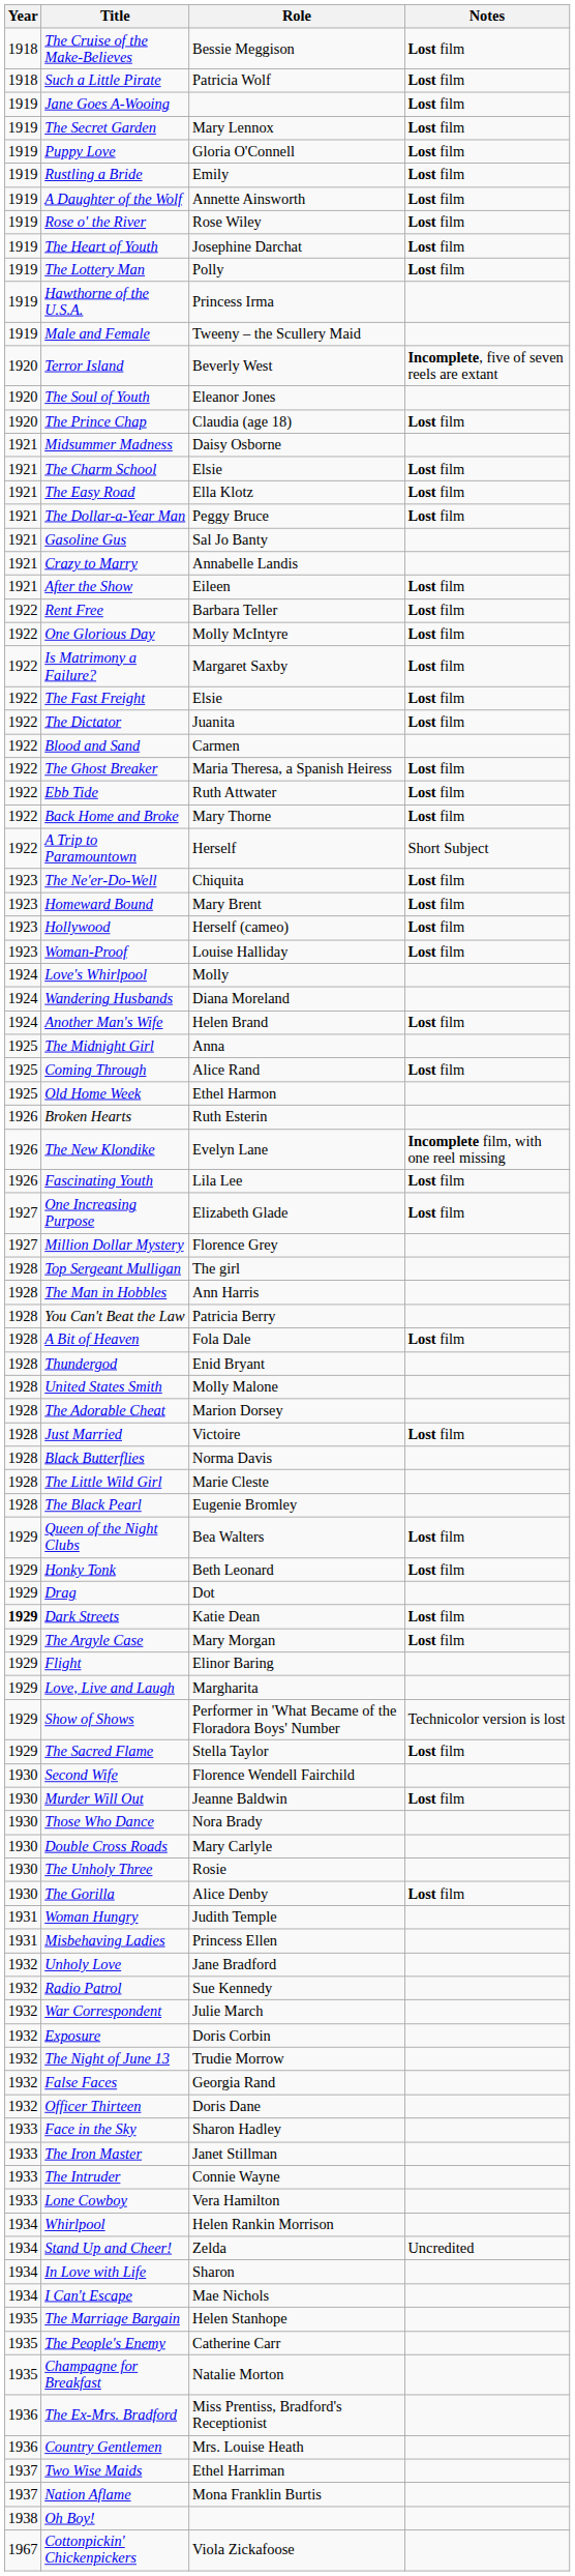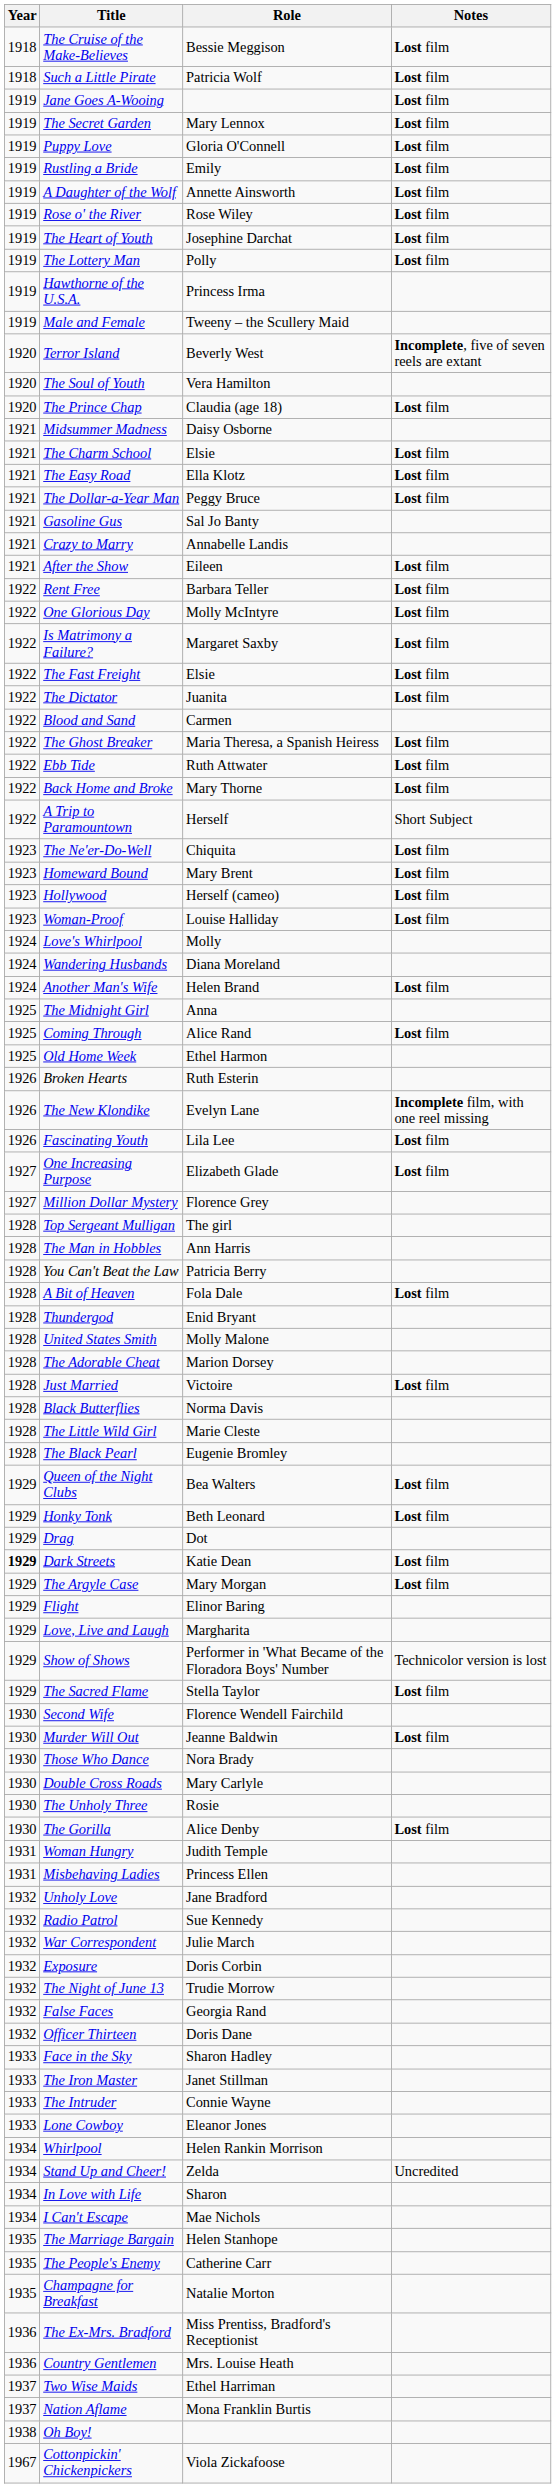 <table class="wikitable sortable">
 <tr>
 <th>Year</th>
 <th>Title</th>
 <th>Role</th>
 <th class="unsortable">Notes</th>
 </tr>
 <tr>
 <td>1918</td>
 <td><em><a href='#'>The Cruise of the Make-Believes</a></em></td>
 <td>Bessie Meggison</td>
 <td><strong>Lost</strong> film</td>
 </tr>
 <tr>
 <td>1918</td>
 <td><em><a href='#'>Such a Little Pirate</a></em></td>
 <td>Patricia Wolf</td>
 <td><strong>Lost</strong> film</td>
 </tr>
 <tr>
 <td>1919</td>
 <td><em><a href='#'>Jane Goes A-Wooing</a></em></td>
 <td></td>
 <td><strong>Lost</strong> film</td>
 </tr>
 <tr>
 <td>1919</td>
 <td><em><a href='#'>The Secret Garden</a></em></td>
 <td>Mary Lennox</td>
 <td><strong>Lost</strong> film</td>
 </tr>
 <tr>
 <td>1919</td>
 <td><em><a href='#'>Puppy Love</a></em></td>
 <td>Gloria O'Connell</td>
 <td><strong>Lost</strong> film</td>
 </tr>
 <tr>
 <td>1919</td>
 <td><em><a href='#'>Rustling a Bride</a></em></td>
 <td>Emily</td>
 <td><strong>Lost</strong> film</td>
 </tr>
 <tr>
 <td>1919</td>
 <td><em><a href='#'>A Daughter of the Wolf</a></em></td>
 <td>Annette Ainsworth</td>
 <td><strong>Lost</strong> film</td>
 </tr>
 <tr>
 <td>1919</td>
 <td><em><a href='#'>Rose o' the River</a></em></td>
 <td>Rose Wiley</td>
 <td><strong>Lost</strong> film</td>
 </tr>
 <tr>
 <td>1919</td>
 <td><em><a href='#'>The Heart of Youth</a></em></td>
 <td>Josephine Darchat</td>
 <td><strong>Lost</strong> film</td>
 </tr>
 <tr>
 <td>1919</td>
 <td><em><a href='#'>The Lottery Man</a></em></td>
 <td>Polly</td>
 <td><strong>Lost</strong> film</td>
 </tr>
 <tr>
 <td>1919</td>
 <td><em><a href='#'>Hawthorne of the U.S.A.</a></em></td>
 <td>Princess Irma</td>
 <td></td>
 </tr>
 <tr>
 <td>1919</td>
 <td><em><a href='#'>Male and Female</a></em></td>
 <td>Tweeny – the Scullery Maid</td>
 <td></td>
 </tr>
 <tr>
 <td>1920</td>
 <td><em><a href='#'>Terror Island</a></em></td>
 <td>Beverly West</td>
 <td><strong>Incomplete</strong>, five of seven reels are extant</td>
 </tr>
 <tr>
 <td>1920</td>
 <td><em><a href='#'>The Soul of Youth</a></em></td>
-<td>Eleanor Jones</td>
+<td>Vera Hamilton</td>
 <td></td>
 </tr>
 <tr>
 <td>1920</td>
 <td><em><a href='#'>The Prince Chap</a></em></td>
 <td>Claudia (age 18)</td>
 <td><strong>Lost</strong> film</td>
 </tr>
 <tr>
 <td>1921</td>
 <td><em><a href='#'>Midsummer Madness</a></em></td>
 <td>Daisy Osborne</td>
 <td></td>
 </tr>
 <tr>
 <td>1921</td>
 <td><em><a href='#'>The Charm School</a></em></td>
 <td>Elsie</td>
 <td><strong>Lost</strong> film</td>
 </tr>
 <tr>
 <td>1921</td>
 <td><em><a href='#'>The Easy Road</a></em></td>
 <td>Ella Klotz</td>
 <td><strong>Lost</strong> film</td>
 </tr>
 <tr>
 <td>1921</td>
 <td><em><a href='#'>The Dollar-a-Year Man</a></em></td>
 <td>Peggy Bruce</td>
 <td><strong>Lost</strong> film</td>
 </tr>
 <tr>
 <td>1921</td>
 <td><em><a href='#'>Gasoline Gus</a></em></td>
 <td>Sal Jo Banty</td>
 <td></td>
 </tr>
 <tr>
 <td>1921</td>
 <td><em><a href='#'>Crazy to Marry</a></em></td>
 <td>Annabelle Landis</td>
 <td></td>
 </tr>
 <tr>
 <td>1921</td>
 <td><em><a href='#'>After the Show</a></em></td>
 <td>Eileen</td>
 <td><strong>Lost</strong> film</td>
 </tr>
 <tr>
 <td>1922</td>
 <td><em><a href='#'>Rent Free</a></em></td>
 <td>Barbara Teller</td>
 <td><strong>Lost</strong> film</td>
 </tr>
 <tr>
 <td>1922</td>
 <td><em><a href='#'>One Glorious Day</a></em></td>
 <td>Molly McIntyre</td>
 <td><strong>Lost</strong> film</td>
 </tr>
 <tr>
 <td>1922</td>
 <td><em><a href='#'>Is Matrimony a Failure?</a></em></td>
 <td>Margaret Saxby</td>
 <td><strong>Lost</strong> film</td>
 </tr>
 <tr>
 <td>1922</td>
 <td><em><a href='#'>The Fast Freight</a></em></td>
 <td>Elsie</td>
 <td><strong>Lost</strong> film</td>
 </tr>
 <tr>
 <td>1922</td>
 <td><em><a href='#'>The Dictator</a></em></td>
 <td>Juanita</td>
 <td><strong>Lost</strong> film</td>
 </tr>
 <tr>
 <td>1922</td>
 <td><em><a href='#'>Blood and Sand</a></em></td>
 <td>Carmen</td>
 <td></td>
 </tr>
 <tr>
 <td>1922</td>
 <td><em><a href='#'>The Ghost Breaker</a></em></td>
 <td>Maria Theresa, a Spanish Heiress</td>
 <td><strong>Lost</strong> film</td>
 </tr>
 <tr>
 <td>1922</td>
 <td><em><a href='#'>Ebb Tide</a></em></td>
 <td>Ruth Attwater</td>
 <td><strong>Lost</strong> film</td>
 </tr>
 <tr>
 <td>1922</td>
 <td><em><a href='#'>Back Home and Broke</a></em></td>
 <td>Mary Thorne</td>
 <td><strong>Lost</strong> film</td>
 </tr>
 <tr>
 <td>1922</td>
 <td><em><a href='#'>A Trip to Paramountown</a></em></td>
 <td>Herself</td>
 <td>Short Subject</td>
 </tr>
 <tr>
 <td>1923</td>
 <td><em><a href='#'>The Ne'er-Do-Well</a></em></td>
 <td>Chiquita</td>
 <td><strong>Lost</strong> film</td>
 </tr>
 <tr>
 <td>1923</td>
 <td><em><a href='#'>Homeward Bound</a></em></td>
 <td>Mary Brent</td>
 <td><strong>Lost</strong> film</td>
 </tr>
 <tr>
 <td>1923</td>
 <td><em><a href='#'>Hollywood</a></em></td>
 <td>Herself (cameo)</td>
 <td><strong>Lost</strong> film</td>
 </tr>
 <tr>
 <td>1923</td>
 <td><em><a href='#'>Woman-Proof</a></em></td>
 <td>Louise Halliday</td>
 <td><strong>Lost</strong> film</td>
 </tr>
 <tr>
 <td>1924</td>
 <td><em><a href='#'>Love's Whirlpool</a></em></td>
 <td>Molly</td>
 </tr>
 <tr>
 <td>1924</td>
 <td><em><a href='#'>Wandering Husbands</a></em></td>
 <td>Diana Moreland</td>
 <td></td>
 </tr>
 <tr>
 <td>1924</td>
 <td><em><a href='#'>Another Man's Wife</a></em></td>
 <td>Helen Brand</td>
 <td><strong>Lost</strong> film</td>
 </tr>
 <tr>
 <td>1925</td>
 <td><em><a href='#'>The Midnight Girl</a></em></td>
 <td>Anna</td>
 <td></td>
 </tr>
 <tr>
 <td>1925</td>
 <td><em><a href='#'>Coming Through</a></em></td>
 <td>Alice Rand</td>
 <td><strong>Lost</strong> film</td>
 </tr>
 <tr>
 <td>1925</td>
 <td><em><a href='#'>Old Home Week</a></em></td>
 <td>Ethel Harmon</td>
 <td></td>
 </tr>
 <tr>
 <td>1926</td>
 <td><em>Broken Hearts</em></td>
 <td>Ruth Esterin</td>
 <td></td>
 </tr>
 <tr>
 <td>1926</td>
 <td><em><a href='#'>The New Klondike</a></em></td>
 <td>Evelyn Lane</td>
 <td><strong>Incomplete</strong> film, with one reel missing</td>
 </tr>
 <tr>
 <td>1926</td>
 <td><em><a href='#'>Fascinating Youth</a></em></td>
 <td>Lila Lee</td>
 <td><strong>Lost</strong> film</td>
 </tr>
 <tr>
 <td>1927</td>
 <td><em><a href='#'>One Increasing Purpose</a></em></td>
 <td>Elizabeth Glade</td>
 <td><strong>Lost</strong> film</td>
 </tr>
 <tr>
 <td>1927</td>
 <td><em><a href='#'>Million Dollar Mystery</a></em></td>
 <td>Florence Grey</td>
 <td></td>
 </tr>
 <tr>
 <td>1928</td>
 <td><em><a href='#'>Top Sergeant Mulligan</a></em></td>
 <td>The girl</td>
 <td></td>
 </tr>
 <tr>
 <td>1928</td>
 <td><em><a href='#'>The Man in Hobbles</a></em></td>
 <td>Ann Harris</td>
 <td></td>
 </tr>
 <tr>
 <td>1928</td>
 <td><em>You Can't Beat the Law</em></td>
 <td>Patricia Berry</td>
 <td></td>
 </tr>
 <tr>
 <td>1928</td>
 <td><em><a href='#'>A Bit of Heaven</a></em></td>
 <td>Fola Dale</td>
 <td><strong>Lost</strong> film</td>
 </tr>
 <tr>
 <td>1928</td>
 <td><em><a href='#'>Thundergod</a></em></td>
 <td>Enid Bryant</td>
 <td></td>
 </tr>
 <tr>
 <td>1928</td>
 <td><em><a href='#'>United States Smith</a></em></td>
 <td>Molly Malone</td>
 <td></td>
 </tr>
 <tr>
 <td>1928</td>
 <td><em><a href='#'>The Adorable Cheat</a></em></td>
 <td>Marion Dorsey</td>
 <td></td>
 </tr>
 <tr>
 <td>1928</td>
 <td><em><a href='#'>Just Married</a></em></td>
 <td>Victoire</td>
 <td><strong>Lost</strong> film</td>
 </tr>
 <tr>
 <td>1928</td>
 <td><em><a href='#'>Black Butterflies</a></em></td>
 <td>Norma Davis</td>
 <td></td>
 </tr>
 <tr>
 <td>1928</td>
 <td><em><a href='#'>The Little Wild Girl</a></em></td>
 <td>Marie Cleste</td>
 <td></td>
 </tr>
 <tr>
 <td>1928</td>
 <td><em><a href='#'>The Black Pearl</a></em></td>
 <td>Eugenie Bromley</td>
 <td></td>
 </tr>
 <tr>
 <td>1929</td>
 <td><em><a href='#'>Queen of the Night Clubs</a></em></td>
 <td>Bea Walters</td>
 <td><strong>Lost</strong> film</td>
 </tr>
 <tr>
 <td>1929</td>
 <td><em><a href='#'>Honky Tonk</a></em></td>
 <td>Beth Leonard</td>
 <td><strong>Lost</strong> film</td>
 </tr>
 <tr>
 <td>1929</td>
 <td><em><a href='#'>Drag</a></em></td>
 <td>Dot</td>
 <td></td>
 </tr>
 <tr>
 <td><strong>1929</strong></td>
 <td><em><a href='#'>Dark Streets</a></em></td>
 <td>Katie Dean</td>
 <td><strong>Lost</strong> film</td>
 </tr>
 <tr>
 <td>1929</td>
 <td><em><a href='#'>The Argyle Case</a></em></td>
 <td>Mary Morgan</td>
 <td><strong>Lost</strong> film</td>
 </tr>
 <tr>
 <td>1929</td>
 <td><em><a href='#'>Flight</a></em></td>
 <td>Elinor Baring</td>
 <td></td>
 </tr>
 <tr>
 <td>1929</td>
 <td><em><a href='#'>Love, Live and Laugh</a></em></td>
 <td>Margharita</td>
 <td></td>
 </tr>
 <tr>
 <td>1929</td>
 <td><em><a href='#'>Show of Shows</a></em></td>
 <td>Performer in 'What Became of the Floradora Boys' Number</td>
 <td>Technicolor version is lost</td>
 </tr>
 <tr>
 <td>1929</td>
 <td><em><a href='#'>The Sacred Flame</a></em></td>
 <td>Stella Taylor</td>
 <td><strong>Lost</strong> film</td>
 </tr>
 <tr>
 <td>1930</td>
 <td><em><a href='#'>Second Wife</a></em></td>
 <td>Florence Wendell Fairchild</td>
 <td></td>
 </tr>
 <tr>
 <td>1930</td>
 <td><em><a href='#'>Murder Will Out</a></em></td>
 <td>Jeanne Baldwin</td>
 <td><strong>Lost</strong> film</td>
 </tr>
 <tr>
 <td>1930</td>
 <td><em><a href='#'>Those Who Dance</a></em></td>
 <td>Nora Brady</td>
 <td></td>
 </tr>
 <tr>
 <td>1930</td>
 <td><em><a href='#'>Double Cross Roads</a></em></td>
 <td>Mary Carlyle</td>
 <td></td>
 </tr>
 <tr>
 <td>1930</td>
 <td><em><a href='#'>The Unholy Three</a></em></td>
 <td>Rosie</td>
 <td></td>
 </tr>
 <tr>
 <td>1930</td>
 <td><em><a href='#'>The Gorilla</a></em></td>
 <td>Alice Denby</td>
 <td><strong>Lost</strong> film</td>
 </tr>
 <tr>
 <td>1931</td>
 <td><em><a href='#'>Woman Hungry</a></em></td>
 <td>Judith Temple</td>
 <td></td>
 </tr>
 <tr>
 <td>1931</td>
 <td><em><a href='#'>Misbehaving Ladies</a></em></td>
 <td>Princess Ellen</td>
 <td></td>
 </tr>
 <tr>
 <td>1932</td>
 <td><em><a href='#'>Unholy Love</a></em></td>
 <td>Jane Bradford</td>
 <td></td>
 </tr>
 <tr>
 <td>1932</td>
 <td><em><a href='#'>Radio Patrol</a></em></td>
 <td>Sue Kennedy</td>
 <td></td>
 </tr>
 <tr>
 <td>1932</td>
 <td><em><a href='#'>War Correspondent</a></em></td>
 <td>Julie March</td>
 <td></td>
 </tr>
 <tr>
 <td>1932</td>
 <td><em><a href='#'>Exposure</a></em></td>
 <td>Doris Corbin</td>
 <td></td>
 </tr>
 <tr>
 <td>1932</td>
 <td><em><a href='#'>The Night of June 13</a></em></td>
 <td>Trudie Morrow</td>
 <td></td>
 </tr>
 <tr>
 <td>1932</td>
 <td><em><a href='#'>False Faces</a></em></td>
 <td>Georgia Rand</td>
 <td></td>
 </tr>
 <tr>
 <td>1932</td>
 <td><em><a href='#'>Officer Thirteen</a></em></td>
 <td>Doris Dane</td>
 <td></td>
 </tr>
 <tr>
 <td>1933</td>
 <td><em><a href='#'>Face in the Sky</a></em></td>
 <td>Sharon Hadley</td>
 <td></td>
 </tr>
 <tr>
 <td>1933</td>
 <td><em><a href='#'>The Iron Master</a></em></td>
 <td>Janet Stillman</td>
 <td></td>
 </tr>
 <tr>
 <td>1933</td>
 <td><em><a href='#'>The Intruder</a></em></td>
 <td>Connie Wayne</td>
 <td></td>
 </tr>
 <tr>
 <td>1933</td>
 <td><em><a href='#'>Lone Cowboy</a></em></td>
-<td>Vera Hamilton</td>
+<td>Eleanor Jones</td>
 <td></td>
 </tr>
 <tr>
 <td>1934</td>
 <td><em><a href='#'>Whirlpool</a></em></td>
 <td>Helen Rankin Morrison</td>
 <td></td>
 </tr>
 <tr>
 <td>1934</td>
 <td><em><a href='#'>Stand Up and Cheer!</a></em></td>
 <td>Zelda</td>
 <td>Uncredited</td>
 </tr>
 <tr>
 <td>1934</td>
 <td><em><a href='#'>In Love with Life</a></em></td>
 <td>Sharon</td>
 <td></td>
 </tr>
 <tr>
 <td>1934</td>
 <td><em><a href='#'>I Can't Escape</a></em></td>
 <td>Mae Nichols</td>
 <td></td>
 </tr>
 <tr>
 <td>1935</td>
 <td><em><a href='#'>The Marriage Bargain</a></em></td>
 <td>Helen Stanhope</td>
 <td></td>
 </tr>
 <tr>
 <td>1935</td>
 <td><em><a href='#'>The People's Enemy</a></em></td>
 <td>Catherine Carr</td>
 <td></td>
 </tr>
 <tr>
 <td>1935</td>
 <td><em><a href='#'>Champagne for Breakfast</a></em></td>
 <td>Natalie Morton</td>
 <td></td>
 </tr>
 <tr>
 <td>1936</td>
 <td><em><a href='#'>The Ex-Mrs. Bradford</a></em></td>
 <td>Miss Prentiss, Bradford's Receptionist</td>
 <td></td>
 </tr>
 <tr>
 <td>1936</td>
 <td><em><a href='#'>Country Gentlemen</a></em></td>
 <td>Mrs. Louise Heath</td>
 <td></td>
 </tr>
 <tr>
 <td>1937</td>
 <td><em><a href='#'>Two Wise Maids</a></em></td>
 <td>Ethel Harriman</td>
 <td></td>
 </tr>
 <tr>
 <td>1937</td>
 <td><em><a href='#'>Nation Aflame</a></em></td>
 <td>Mona Franklin Burtis</td>
 <td></td>
 </tr>
 <tr>
 <td>1938</td>
 <td><em><a href='#'>Oh Boy!</a></em></td>
 <td></td>
 <td></td>
 </tr>
 <tr>
 <td>1967</td>
 <td><em><a href='#'>Cottonpickin' Chickenpickers</a></em></td>
 <td>Viola Zickafoose</td>
 <td></td>
 </tr>
 </table>
